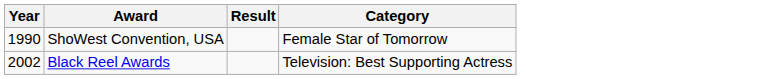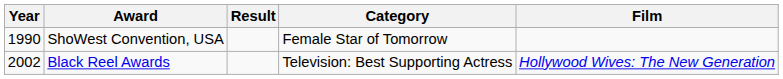 <table class="wikitable sortable">
 <tr>
 <th>Year</th>
 <th>Award</th>
 <th>Result</th>
 <th>Category</th>
+<th>Film</th>
 </tr>
 <tr>
 <td>1990</td>
 <td>ShoWest Convention, USA</td>
 <td></td>
 <td>Female Star of Tomorrow</td>
+<td></td>
 </tr>
 <tr>
 <td>2002</td>
 <td><a href='#'>Black Reel Awards</a></td>
 <td></td>
 <td>Television: Best Supporting Actress</td>
+<td><em><a href='#'>Hollywood Wives: The New Generation</a></em></td>
 </tr>
 </table>
